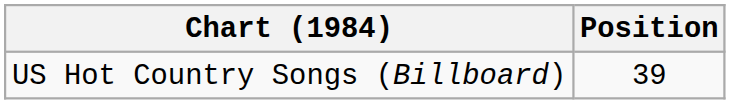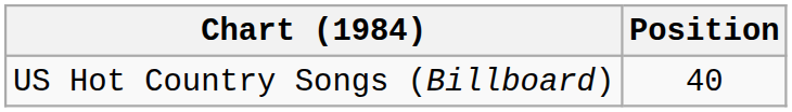 <table class="wikitable">
 <tr>
 <th align="left">Chart (1984)</th>
 <th align="center">Position</th>
 </tr>
 <tr>
 <td>US Hot Country Songs (<em>Billboard</em>)</td>
-<td align="center">39</td>
+<td align="center">40</td>
 </tr>
 </table>
